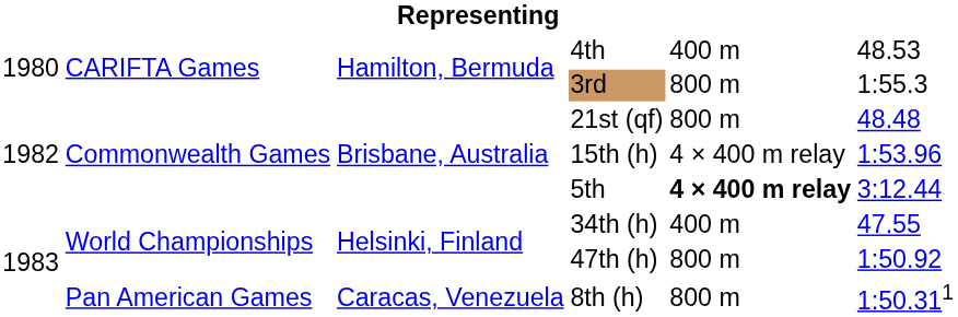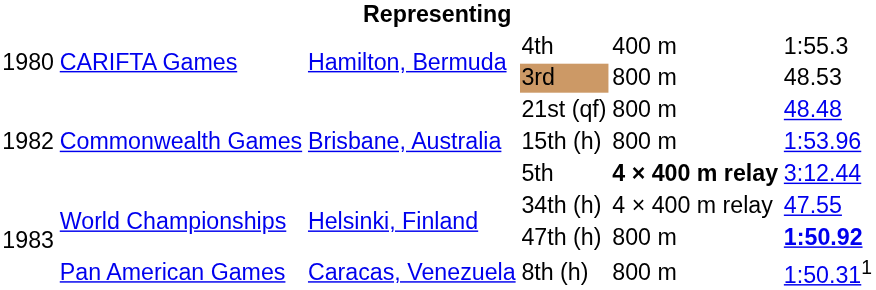 <table>
 <tr>
 <th colspan=6>Representing </th>
 </tr>
 <tr>
 <td rowspan=2>1980</td>
 <td rowspan=2><a href='#'>CARIFTA Games</a></td>
 <td rowspan=2><a href='#'>Hamilton, Bermuda</a></td>
 <td>4th</td>
 <td>400 m</td>
-<td>48.53</td>
+<td>1:55.3</td>
 </tr>
 <tr>
 <td bgcolor=cc9966>3rd</td>
 <td>800 m</td>
-<td>1:55.3</td>
+<td>48.53</td>
 </tr>
 <tr>
 <td rowspan=3>1982</td>
 <td rowspan=3><a href='#'>Commonwealth Games</a></td>
 <td rowspan=3><a href='#'>Brisbane, Australia</a></td>
 <td>21st (qf)</td>
 <td>800 m</td>
 <td><a href='#'>48.48</a></td>
 </tr>
 <tr>
 <td>15th (h)</td>
-<td>4 × 400 m relay</td>
+<td>800 m</td>
 <td><a href='#'>1:53.96</a></td>
 </tr>
 <tr>
 <td>5th</td>
 <td><strong>4 × 400 m relay</strong></td>
 <td><a href='#'>3:12.44</a></td>
 </tr>
 <tr>
 <td rowspan=4>1983</td>
 <td rowspan=2><a href='#'>World Championships</a></td>
 <td rowspan=2><a href='#'>Helsinki, Finland</a></td>
 <td>34th (h)</td>
-<td>400 m</td>
+<td>4 × 400 m relay</td>
 <td><a href='#'>47.55</a></td>
 </tr>
 <tr>
 <td>47th (h)</td>
 <td>800 m</td>
-<td><a href='#'>1:50.92</a></td>
+<td><strong><a href='#'>1:50.92</a></strong></td>
 </tr>
 <tr>
 <td><a href='#'>Pan American Games</a></td>
 <td><a href='#'>Caracas, Venezuela</a></td>
 <td>8th (h)</td>
 <td>800 m</td>
 <td><a href='#'>1:50.31</a><sup>1</sup></td>
 </tr>
 </table>
